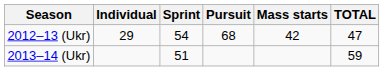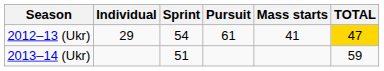 <table class="wikitable sortable" style="text-align: center;">
 <tr>
 <th>Season</th>
 <th>Individual</th>
 <th>Sprint</th>
 <th>Pursuit</th>
 <th>Mass starts</th>
 <th>TOTAL</th>
 </tr>
 <tr>
 <td><a href='#'>2012–13</a> (Ukr)</td>
 <td>29</td>
 <td>54</td>
-<td>68</td>
-<td>42</td>
-<td>47</td>
+<td>61</td>
+<td>41</td>
+<td style="background: gold;">47</td>
 </tr>
 <tr>
 <td><a href='#'>2013–14</a> (Ukr)</td>
 <td></td>
 <td>51</td>
 <td></td>
 <td></td>
 <td>59</td>
 </tr>
 </table>
